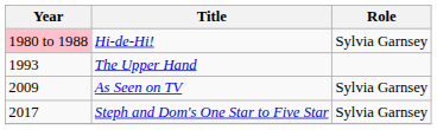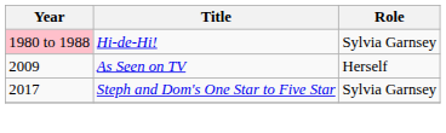 <table class= "wikitable">
 <tr>
 <th>Year</th>
 <th>Title</th>
 <th>Role</th>
 </tr>
 <tr>
 <td style="background: pink;">1980 to 1988</td>
 <td><em><a href='#'>Hi-de-Hi!</a></em></td>
 <td>Sylvia Garnsey</td>
 </tr>
 <tr>
-<td>1993</td>
-<td><em><a href='#'>The Upper Hand</a></em></td>
-<td></td>
-</tr>
-<tr>
 <td>2009</td>
 <td><em><a href='#'>As Seen on TV</a></em></td>
-<td>Sylvia Garnsey</td>
+<td>Herself</td>
 </tr>
 <tr>
 <td>2017</td>
 <td><em><a href='#'>Steph and Dom's One Star to Five Star</a></em></td>
 <td>Sylvia Garnsey</td>
 </tr>
 <tr>
 </tr>
 </table>
